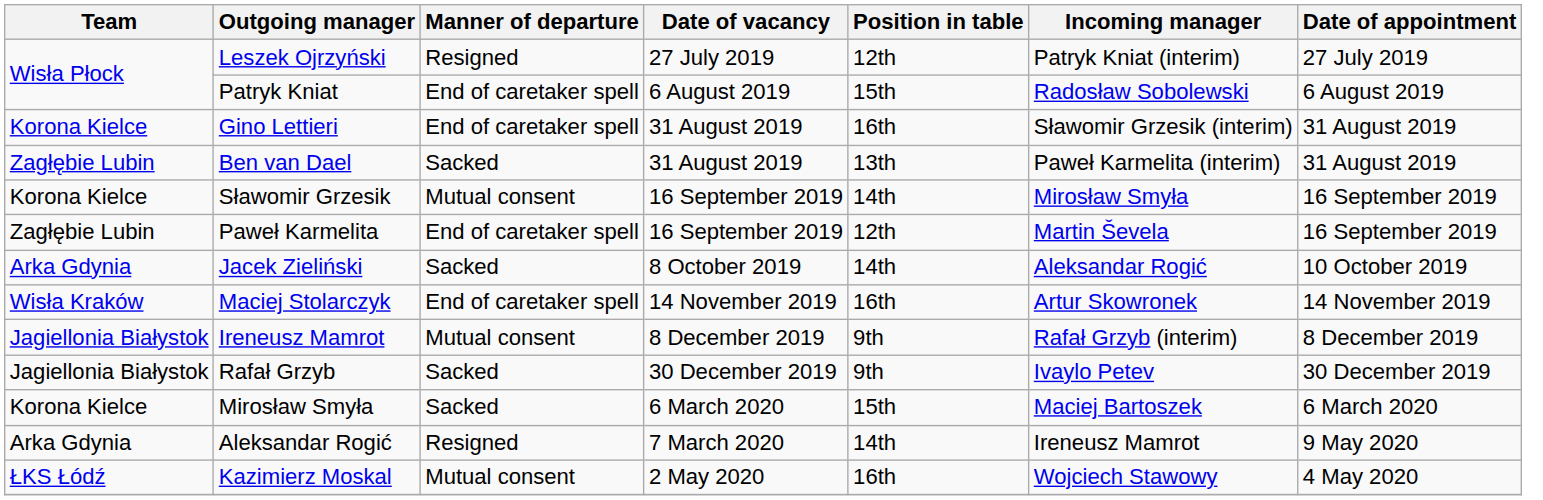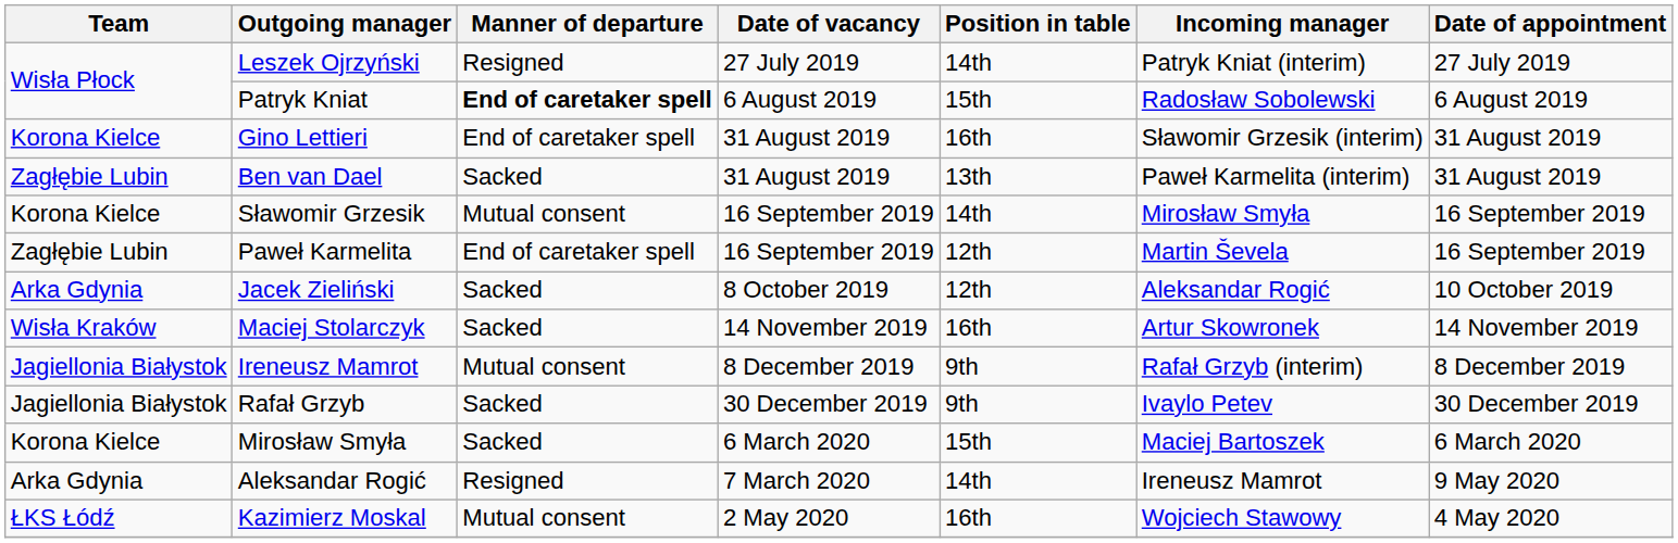 <table class="wikitable">
 <tr>
 <th>Team</th>
 <th>Outgoing manager</th>
 <th>Manner of departure</th>
 <th>Date of vacancy</th>
 <th>Position in table</th>
 <th>Incoming manager</th>
 <th>Date of appointment</th>
 </tr>
 <tr>
 <td rowspan="2"><a href='#'>Wisła Płock</a></td>
 <td> <a href='#'>Leszek Ojrzyński</a></td>
 <td>Resigned</td>
 <td>27 July 2019</td>
-<td>12th</td>
+<td>14th</td>
 <td> Patryk Kniat (interim)</td>
 <td>27 July 2019</td>
 </tr>
 <tr>
 <td> Patryk Kniat</td>
-<td>End of caretaker spell</td>
+<td><strong>End of caretaker spell</strong></td>
 <td>6 August 2019</td>
 <td>15th</td>
 <td> <a href='#'>Radosław Sobolewski</a></td>
 <td>6 August 2019</td>
 </tr>
 <tr>
 <td><a href='#'>Korona Kielce</a></td>
 <td> <a href='#'>Gino Lettieri</a></td>
 <td>End of caretaker spell</td>
 <td>31 August 2019</td>
 <td>16th</td>
 <td> Sławomir Grzesik (interim)</td>
 <td>31 August 2019</td>
 </tr>
 <tr>
 <td><a href='#'>Zagłębie Lubin</a></td>
 <td> <a href='#'>Ben van Dael</a></td>
 <td>Sacked</td>
 <td>31 August 2019</td>
 <td>13th</td>
 <td> Paweł Karmelita (interim)</td>
 <td>31 August 2019</td>
 </tr>
 <tr>
 <td>Korona Kielce</td>
 <td> Sławomir Grzesik</td>
 <td>Mutual consent</td>
 <td>16 September 2019</td>
 <td>14th</td>
 <td> <a href='#'>Mirosław Smyła</a></td>
 <td>16 September 2019</td>
 </tr>
 <tr>
 <td>Zagłębie Lubin</td>
 <td> Paweł Karmelita</td>
 <td>End of caretaker spell</td>
 <td>16 September 2019</td>
 <td>12th</td>
 <td> <a href='#'>Martin Ševela</a></td>
 <td>16 September 2019</td>
 </tr>
 <tr>
 <td><a href='#'>Arka Gdynia</a></td>
 <td> <a href='#'>Jacek Zieliński</a></td>
 <td>Sacked</td>
 <td>8 October 2019</td>
-<td>14th</td>
+<td>12th</td>
 <td> <a href='#'>Aleksandar Rogić</a></td>
 <td>10 October 2019</td>
 </tr>
 <tr>
 <td><a href='#'>Wisła Kraków</a></td>
 <td> <a href='#'>Maciej Stolarczyk</a></td>
-<td>End of caretaker spell</td>
+<td>Sacked</td>
 <td>14 November 2019</td>
 <td>16th</td>
 <td> <a href='#'>Artur Skowronek</a></td>
 <td>14 November 2019</td>
 </tr>
 <tr>
 <td><a href='#'>Jagiellonia Białystok</a></td>
 <td> <a href='#'>Ireneusz Mamrot</a></td>
 <td>Mutual consent</td>
 <td>8 December 2019</td>
 <td>9th</td>
 <td> <a href='#'>Rafał Grzyb</a> (interim)</td>
 <td>8 December 2019</td>
 </tr>
 <tr>
 <td>Jagiellonia Białystok</td>
 <td> Rafał Grzyb</td>
 <td>Sacked</td>
 <td>30 December 2019</td>
 <td>9th</td>
 <td> <a href='#'>Ivaylo Petev</a></td>
 <td>30 December 2019</td>
 </tr>
 <tr>
 <td>Korona Kielce</td>
 <td> Mirosław Smyła</td>
 <td>Sacked</td>
 <td>6 March 2020</td>
 <td>15th</td>
 <td> <a href='#'>Maciej Bartoszek</a></td>
 <td>6 March 2020</td>
 </tr>
 <tr>
 <td>Arka Gdynia</td>
 <td> Aleksandar Rogić</td>
 <td>Resigned</td>
 <td>7 March 2020</td>
 <td>14th</td>
 <td> Ireneusz Mamrot</td>
 <td>9 May 2020</td>
 </tr>
 <tr>
 <td><a href='#'>ŁKS Łódź</a></td>
 <td> <a href='#'>Kazimierz Moskal</a></td>
 <td>Mutual consent</td>
 <td>2 May 2020</td>
 <td>16th</td>
 <td> <a href='#'>Wojciech Stawowy</a></td>
 <td>4 May 2020</td>
 </tr>
 <tr>
 </tr>
 </table>
